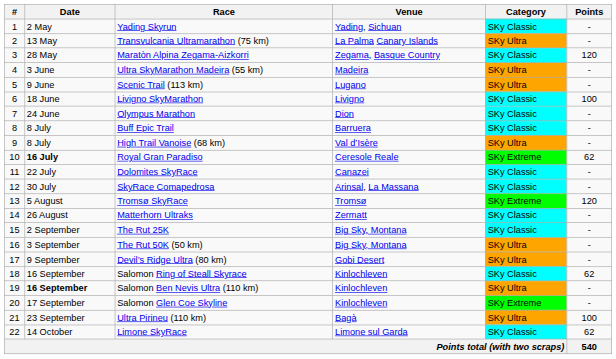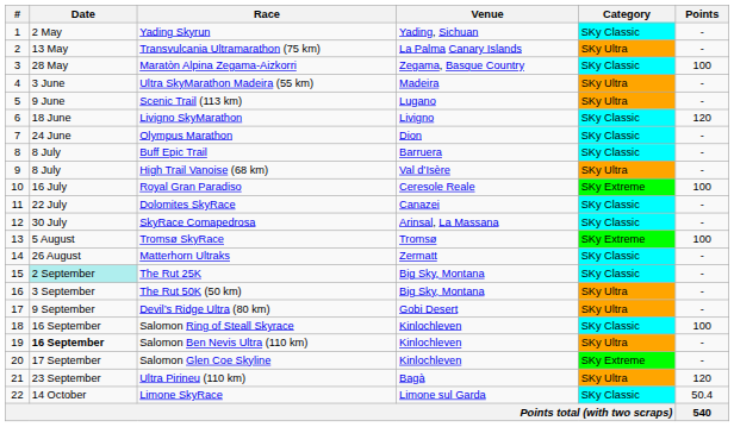 <table class="wikitable" width=60% style="font-size:90%; text-align:left;">
 <tr>
 <th>#</th>
 <th>Date</th>
 <th>Race</th>
 <th>Venue</th>
 <th>Category</th>
 <th>Points</th>
 </tr>
 <tr>
 <td align=center>1</td>
 <td>2 May</td>
 <td><a href='#'>Yading Skyrun</a></td>
 <td> <a href='#'>Yading</a>, <a href='#'>Sichuan</a></td>
 <td bgcolor=aqua>SKy Classic</td>
 <td align=center>-</td>
 </tr>
 <tr>
 <td align=center>2</td>
 <td>13 May</td>
 <td><a href='#'>Transvulcania Ultramarathon</a> (75 km)</td>
 <td> <a href='#'>La Palma</a> <a href='#'>Canary Islands</a></td>
 <td bgcolor=orange>SKy Ultra</td>
 <td align=center>-</td>
 </tr>
 <tr>
 <td align=center>3</td>
 <td>28 May</td>
 <td><a href='#'>Maratòn Alpina Zegama-Aizkorri</a></td>
 <td> <a href='#'>Zegama</a>, <a href='#'>Basque Country</a></td>
 <td bgcolor=aqua>SKy Classic</td>
-<td align=center>120</td>
+<td align=center>100</td>
 </tr>
 <tr>
 <td align=center>4</td>
 <td>3 June</td>
 <td><a href='#'>Ultra SkyMarathon Madeira</a> (55 km)</td>
 <td> <a href='#'>Madeira</a></td>
 <td bgcolor=orange>SKy Ultra</td>
 <td align=center>-</td>
 </tr>
 <tr>
 <td align=center>5</td>
 <td>9 June</td>
 <td><a href='#'>Scenic Trail</a> (113 km)</td>
 <td> <a href='#'>Lugano</a></td>
 <td bgcolor=orange>SKy Ultra</td>
 <td align=center>-</td>
 </tr>
 <tr>
 <td align=center>6</td>
 <td>18 June</td>
 <td><a href='#'>Livigno SkyMarathon</a></td>
 <td> <a href='#'>Livigno</a></td>
 <td bgcolor=aqua>SKy Classic</td>
-<td align=center>100</td>
+<td align=center>120</td>
 </tr>
 <tr>
 <td align=center>7</td>
 <td>24 June</td>
 <td><a href='#'>Olympus Marathon</a></td>
 <td> <a href='#'>Dion</a></td>
 <td bgcolor=aqua>SKy Classic</td>
 <td align=center>-</td>
 </tr>
 <tr>
 <td align=center>8</td>
 <td>8 July</td>
 <td><a href='#'>Buff Epic Trail</a></td>
 <td> <a href='#'>Barruera</a></td>
 <td bgcolor=aqua>SKy Classic</td>
 <td align=center>-</td>
 </tr>
 <tr>
 <td align=center>9</td>
 <td>8 July</td>
 <td><a href='#'>High Trail Vanoise</a> (68 km)</td>
 <td> <a href='#'>Val d’Isère</a></td>
 <td bgcolor=orange>SKy Ultra</td>
 <td align=center>-</td>
 </tr>
 <tr>
 <td align=center>10</td>
-<td><strong>16 July</strong></td>
+<td>16 July</td>
 <td><a href='#'>Royal Gran Paradiso</a></td>
 <td> <a href='#'>Ceresole Reale</a></td>
 <td bgcolor=lime>SKy Extreme</td>
-<td align=center>62</td>
+<td align=center>100</td>
 </tr>
 <tr>
 <td align=center>11</td>
 <td>22 July</td>
 <td><a href='#'>Dolomites SkyRace</a></td>
 <td> <a href='#'>Canazei</a></td>
 <td bgcolor=aqua>SKy Classic</td>
 <td align=center>-</td>
 </tr>
 <tr>
 <td align=center>12</td>
 <td>30 July</td>
 <td><a href='#'>SkyRace Comapedrosa</a></td>
 <td> <a href='#'>Arinsal</a>, <a href='#'>La Massana</a></td>
 <td bgcolor=aqua>SKy Classic</td>
 <td align=center>-</td>
 </tr>
 <tr>
 <td align=center>13</td>
 <td>5 August</td>
 <td><a href='#'>Tromsø SkyRace</a></td>
 <td> <a href='#'>Tromsø</a></td>
 <td bgcolor=lime>SKy Extreme</td>
-<td align=center>120</td>
+<td align=center>100</td>
 </tr>
 <tr>
 <td align=center>14</td>
 <td>26 August</td>
 <td><a href='#'>Matterhorn Ultraks</a></td>
 <td> <a href='#'>Zermatt</a></td>
 <td bgcolor=aqua>SKy Classic</td>
 <td align=center>-</td>
 </tr>
 <tr>
 <td align=center>15</td>
-<td>2 September</td>
+<td style="background: paleturquoise;">2 September</td>
 <td><a href='#'>The Rut 25K</a></td>
 <td> <a href='#'>Big Sky, Montana</a></td>
 <td bgcolor=aqua>SKy Classic</td>
 <td align=center>-</td>
 </tr>
 <tr>
 <td align=center>16</td>
 <td>3 September</td>
 <td><a href='#'>The Rut 50K</a> (50 km)</td>
 <td> <a href='#'>Big Sky, Montana</a></td>
 <td bgcolor=orange>SKy Ultra</td>
 <td align=center>-</td>
 </tr>
 <tr>
 <td align=center>17</td>
 <td>9 September</td>
 <td><a href='#'>Devil’s Ridge Ultra</a> (80 km)</td>
 <td> <a href='#'>Gobi Desert</a></td>
 <td bgcolor=orange>SKy Ultra</td>
 <td align=center>-</td>
 </tr>
 <tr>
 <td align=center>18</td>
 <td>16 September</td>
 <td>Salomon <a href='#'>Ring of Steall Skyrace</a></td>
 <td> <a href='#'>Kinlochleven</a></td>
 <td bgcolor=aqua>SKy Classic</td>
-<td align=center>62</td>
+<td align=center>100</td>
 </tr>
 <tr>
 <td align=center>19</td>
 <td><strong>16 September</strong></td>
 <td>Salomon <a href='#'>Ben Nevis Ultra</a> (110 km)</td>
 <td> <a href='#'>Kinlochleven</a></td>
 <td bgcolor=orange>SKy Ultra</td>
 <td align=center>-</td>
 </tr>
 <tr>
 <td align=center>20</td>
 <td>17 September</td>
 <td>Salomon <a href='#'>Glen Coe Skyline</a></td>
 <td> <a href='#'>Kinlochleven</a></td>
 <td bgcolor=lime>SKy Extreme</td>
 <td align=center>-</td>
 </tr>
 <tr>
 <td align=center>21</td>
 <td>23 September</td>
 <td><a href='#'>Ultra Pirineu</a> (110 km)</td>
 <td> <a href='#'>Bagà</a></td>
 <td bgcolor=orange>SKy Ultra</td>
-<td align=center>100</td>
+<td align=center>120</td>
 </tr>
 <tr>
 <td align=center>22</td>
 <td>14 October</td>
 <td><a href='#'>Limone SkyRace</a></td>
 <td> <a href='#'>Limone sul Garda</a></td>
 <td bgcolor=aqua>SKy Classic</td>
-<td align=center>62</td>
+<td align=center>50.4</td>
 </tr>
 <tr>
 <th style=text-align:right colspan=5><em>Points total (with two scraps)</em></th>
 <th align=center>540</th>
 </tr>
 </table>
